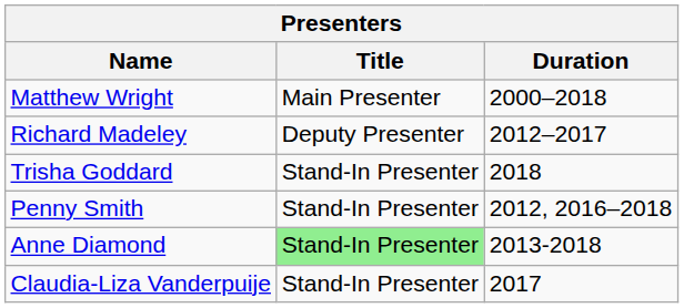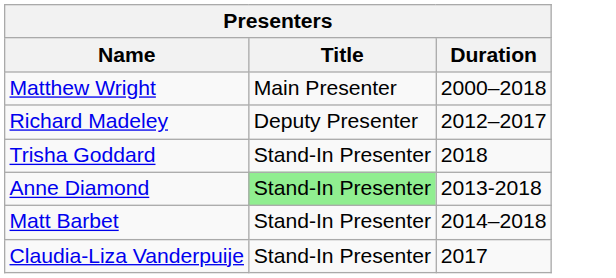 <table class="wikitable">
 <tr>
 <th colspan=3>Presenters</th>
 </tr>
 <tr>
 <th>Name</th>
 <th>Title</th>
 <th>Duration</th>
 </tr>
 <tr>
 <td><a href='#'>Matthew Wright</a></td>
 <td>Main Presenter</td>
 <td>2000–2018</td>
 </tr>
 <tr>
 <td><a href='#'>Richard Madeley</a></td>
 <td>Deputy Presenter</td>
 <td>2012–2017</td>
 </tr>
 <tr>
 <td><a href='#'>Trisha Goddard</a></td>
 <td>Stand-In Presenter</td>
 <td>2018</td>
 </tr>
 <tr>
-<td><a href='#'>Penny Smith</a></td>
-<td>Stand-In Presenter</td>
-<td>2012, 2016–2018</td>
-</tr>
-<tr>
 <td><a href='#'>Anne Diamond</a></td>
 <td style="background: lightgreen;">Stand-In Presenter</td>
 <td>2013-2018</td>
+</tr>
+<tr>
+<td><a href='#'>Matt Barbet</a></td>
+<td>Stand-In Presenter</td>
+<td>2014–2018</td>
 </tr>
 <tr>
 <td><a href='#'>Claudia-Liza Vanderpuije</a></td>
 <td>Stand-In Presenter</td>
 <td>2017</td>
 </tr>
 </table>
